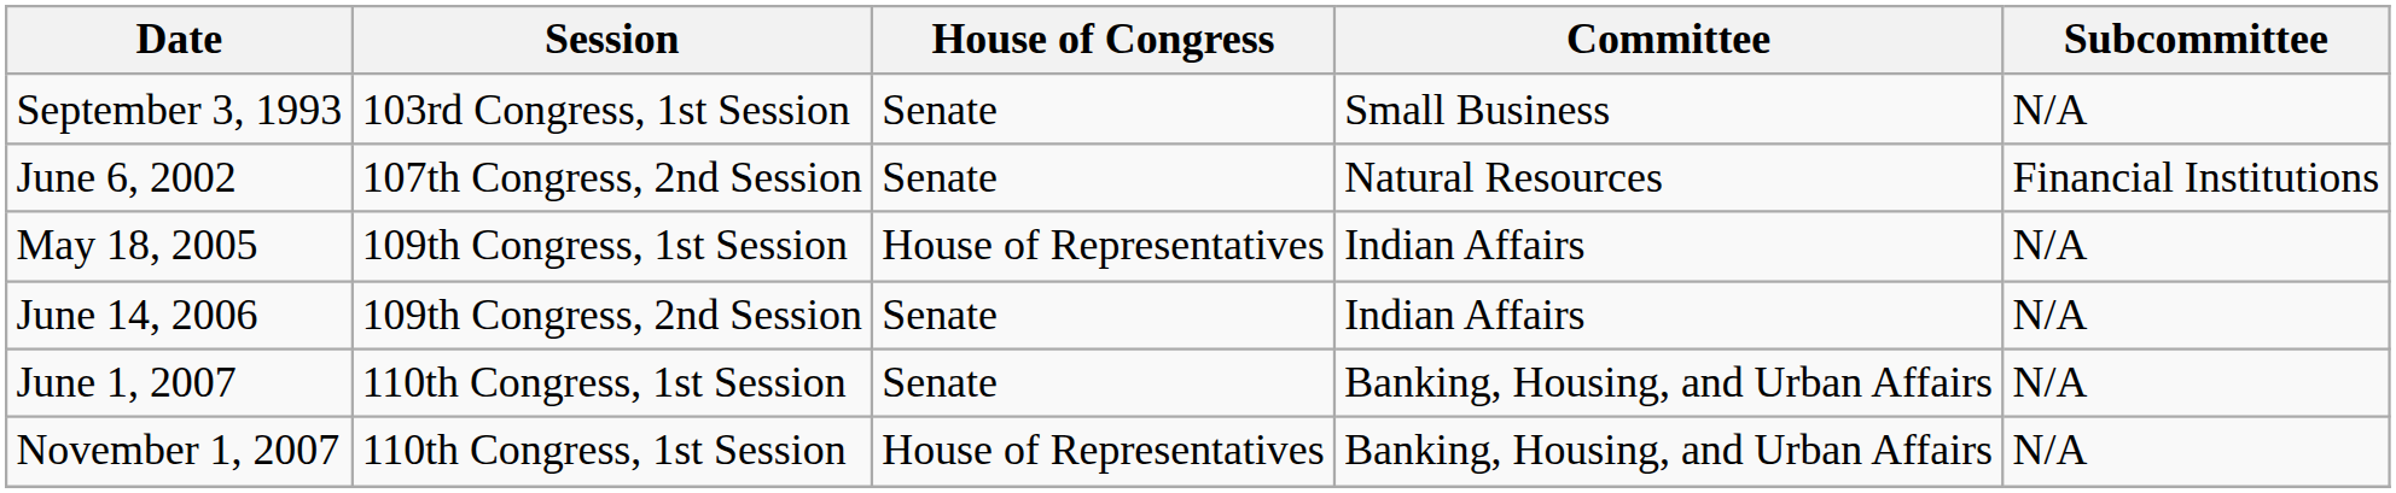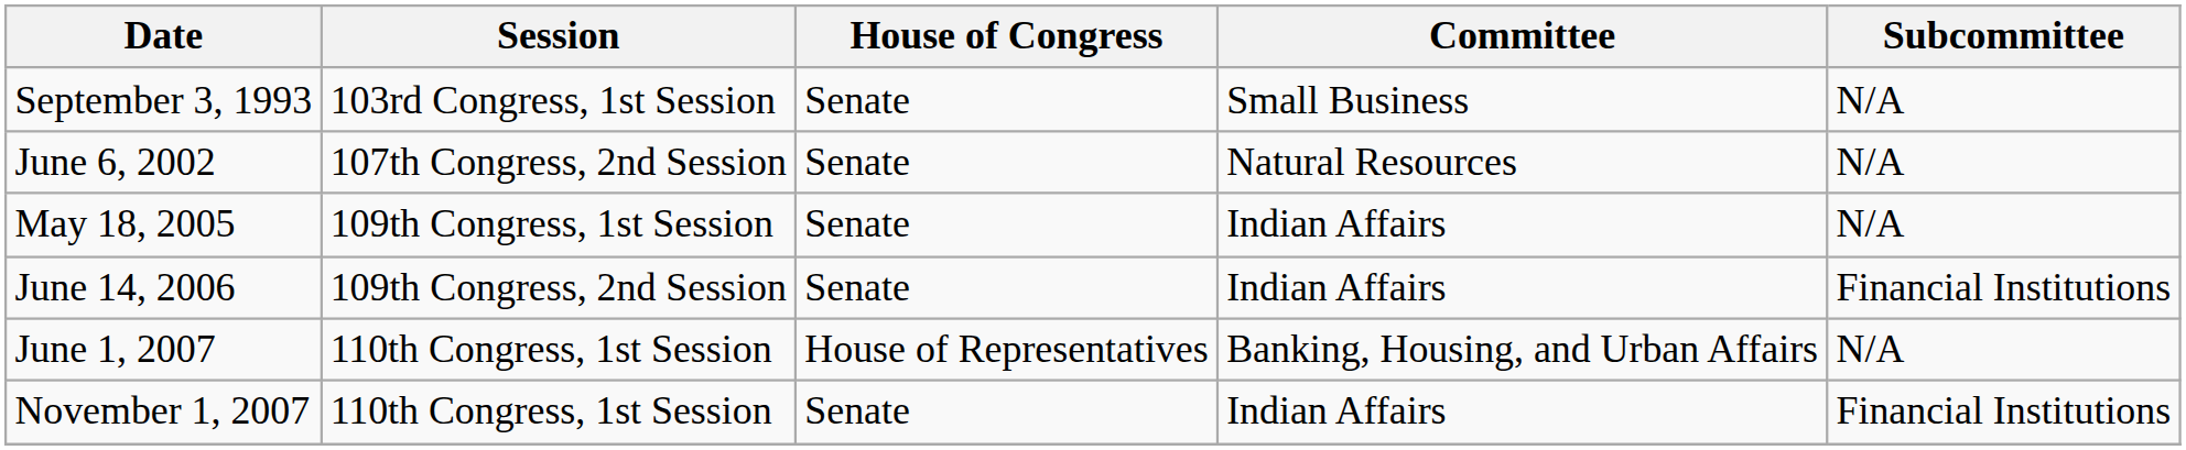 <table class="wikitable">
 <tr>
 <th>Date</th>
 <th>Session</th>
 <th>House of Congress</th>
 <th>Committee</th>
 <th>Subcommittee</th>
 </tr>
 <tr>
 <td>September 3, 1993</td>
 <td>103rd Congress, 1st Session</td>
 <td>Senate</td>
 <td>Small Business</td>
 <td>N/A</td>
 </tr>
 <tr>
 <td>June 6, 2002 </td>
 <td>107th Congress, 2nd Session</td>
 <td>Senate</td>
 <td>Natural Resources</td>
-<td>Financial Institutions</td>
+<td>N/A</td>
 </tr>
 <tr>
 <td>May 18, 2005 </td>
 <td>109th Congress, 1st Session</td>
-<td>House of Representatives</td>
+<td>Senate</td>
 <td>Indian Affairs</td>
 <td>N/A</td>
 </tr>
 <tr>
 <td>June 14, 2006 </td>
 <td>109th Congress, 2nd Session</td>
 <td>Senate</td>
 <td>Indian Affairs</td>
-<td>N/A</td>
+<td>Financial Institutions</td>
 </tr>
 <tr>
 <td>June 1, 2007 </td>
 <td>110th Congress, 1st Session</td>
-<td>Senate</td>
+<td>House of Representatives</td>
 <td>Banking, Housing, and Urban Affairs</td>
 <td>N/A</td>
 </tr>
 <tr>
 <td>November 1, 2007 </td>
 <td>110th Congress, 1st Session</td>
-<td>House of Representatives</td>
-<td>Banking, Housing, and Urban Affairs</td>
-<td>N/A</td>
+<td>Senate</td>
+<td>Indian Affairs</td>
+<td>Financial Institutions</td>
 </tr>
 <tr>
 </tr>
 </table>
